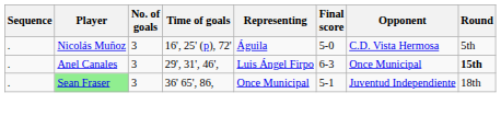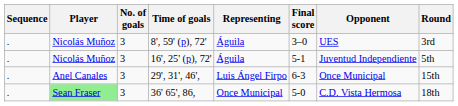 <table class="wikitable sortable" style="font-size:90%;">
 <tr>
 <th>Sequence<br></th>
 <th>Player</th>
 <th>No. of<br>goals</th>
 <th>Time of goals</th>
 <th>Representing</th>
 <th>Final<br>score</th>
 <th>Opponent</th>
 <th>Round</th>
 </tr>
 <tr>
 <td>.</td>
 <td> <a href='#'>Nicolás Muñoz</a></td>
 <td>3</td>
+<td>8', 59' (<a href='#'>p</a>), 72'</td>
+<td><a href='#'>Águila</a></td>
+<td>3–0</td>
+<td><a href='#'>UES</a></td>
+<td>3rd</td>
+</tr>
+<tr>
+<td>.</td>
+<td> <a href='#'>Nicolás Muñoz</a></td>
+<td>3</td>
 <td>16', 25' (<a href='#'>p</a>), 72'</td>
 <td><a href='#'>Águila</a></td>
-<td>5-0</td>
-<td><a href='#'>C.D. Vista Hermosa</a></td>
+<td>5-1</td>
+<td><a href='#'>Juventud Independiente</a></td>
 <td>5th</td>
 </tr>
 <tr>
 <td>.</td>
 <td> <a href='#'>Anel Canales</a></td>
 <td>3</td>
 <td>29', 31', 46',</td>
 <td><a href='#'>Luis Ángel Firpo</a></td>
 <td>6-3</td>
 <td><a href='#'>Once Municipal</a></td>
-<td><strong>15th</strong></td>
+<td>15th</td>
 </tr>
 <tr>
 <td>.</td>
 <td style="background: lightgreen;"> <a href='#'>Sean Fraser</a></td>
 <td>3</td>
 <td>36' 65', 86,</td>
 <td><a href='#'>Once Municipal</a></td>
-<td>5-1</td>
-<td><a href='#'>Juventud Independiente</a></td>
+<td>5-0</td>
+<td><a href='#'>C.D. Vista Hermosa</a></td>
 <td>18th</td>
 </tr>
 </table>
